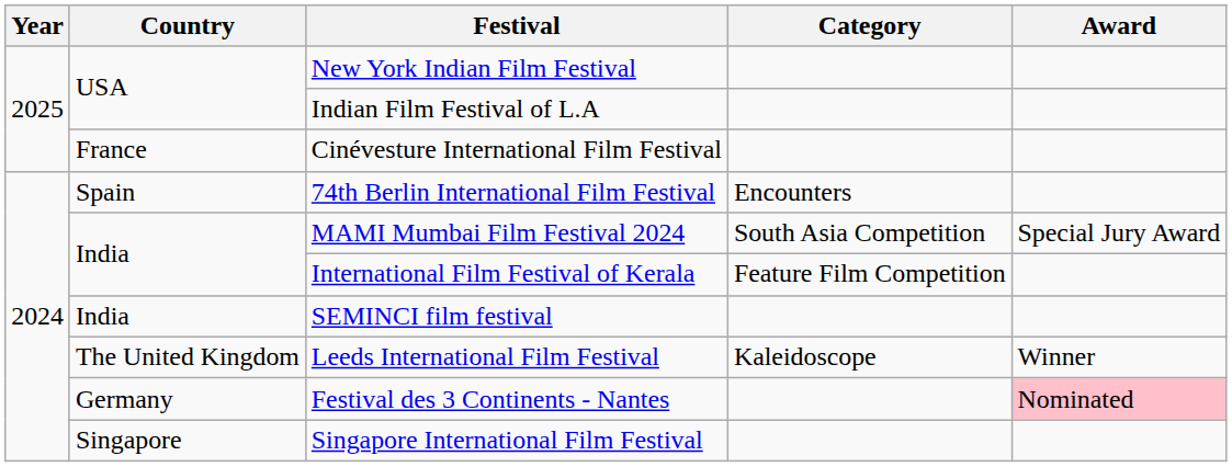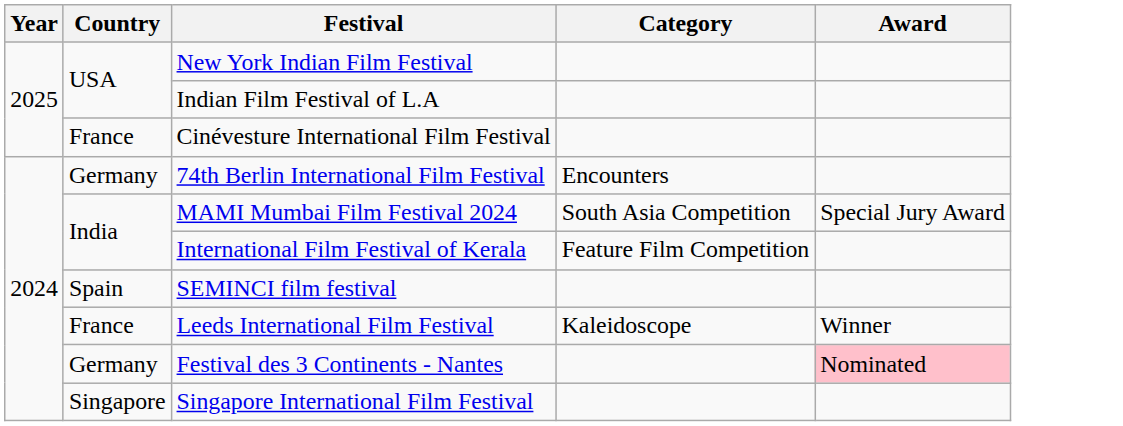 <table class="wikitable">
 <tr>
 <th>Year</th>
 <th>Country</th>
 <th>Festival</th>
 <th>Category</th>
 <th>Award</th>
 </tr>
 <tr>
 <td rowspan="3">2025</td>
 <td rowspan="2">USA</td>
 <td><a href='#'>New York Indian Film Festival</a></td>
 <td></td>
 <td></td>
 </tr>
 <tr>
 <td>Indian Film Festival of L.A</td>
 <td></td>
 <td></td>
 </tr>
 <tr>
 <td>France</td>
 <td>Cinévesture International Film Festival</td>
 <td></td>
 <td></td>
 </tr>
 <tr>
 <td rowspan="7">2024</td>
-<td>Spain</td>
+<td>Germany</td>
 <td><a href='#'>74th Berlin International Film Festival</a></td>
 <td>Encounters</td>
 <td></td>
 </tr>
 <tr>
 <td rowspan="2">India</td>
 <td><a href='#'>MAMI Mumbai Film Festival 2024</a></td>
 <td>South Asia Competition</td>
 <td>Special Jury Award</td>
 </tr>
 <tr>
 <td><a href='#'>International Film Festival of Kerala</a></td>
 <td>Feature Film Competition</td>
 <td></td>
 </tr>
 <tr>
-<td>India</td>
+<td>Spain</td>
 <td><a href='#'>SEMINCI film festival</a></td>
 <td></td>
 <td></td>
 </tr>
 <tr>
-<td>The United Kingdom</td>
+<td>France</td>
 <td><a href='#'>Leeds International Film Festival</a></td>
 <td>Kaleidoscope</td>
 <td>Winner</td>
 </tr>
 <tr>
 <td>Germany</td>
 <td><a href='#'>Festival des 3 Continents - Nantes</a></td>
 <td></td>
 <td style="background: pink;">Nominated</td>
 </tr>
 <tr>
 <td>Singapore</td>
 <td><a href='#'>Singapore International Film Festival</a></td>
 <td></td>
 <td></td>
 </tr>
 </table>
